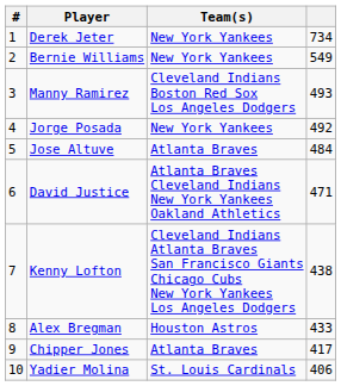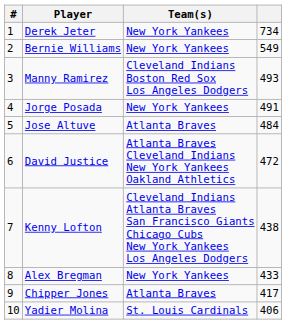 <table class="wikitable" style="float:left;">
 <tr>
 <th>#</th>
 <th>Player</th>
 <th>Team(s)</th>
 <th></th>
 </tr>
 <tr>
 <td>1</td>
 <td><a href='#'>Derek Jeter</a></td>
 <td><a href='#'>New York Yankees</a></td>
 <td>734</td>
 </tr>
 <tr>
 <td>2</td>
 <td><a href='#'>Bernie Williams</a></td>
 <td><a href='#'>New York Yankees</a></td>
 <td>549</td>
 </tr>
 <tr>
 <td>3</td>
 <td><a href='#'>Manny Ramirez</a></td>
 <td><a href='#'>Cleveland Indians</a><br><a href='#'>Boston Red Sox</a><br><a href='#'>Los Angeles Dodgers</a></td>
 <td>493</td>
 </tr>
 <tr>
 <td>4</td>
 <td><a href='#'>Jorge Posada</a></td>
 <td><a href='#'>New York Yankees</a></td>
-<td>492</td>
+<td>491</td>
 </tr>
 <tr>
 <td>5</td>
 <td><a href='#'>Jose Altuve</a></td>
 <td><a href='#'>Atlanta Braves</a></td>
 <td>484</td>
 </tr>
 <tr>
 <td>6</td>
 <td><a href='#'>David Justice</a></td>
 <td><a href='#'>Atlanta Braves</a><br><a href='#'>Cleveland Indians</a><br><a href='#'>New York Yankees</a><br><a href='#'>Oakland Athletics</a></td>
-<td>471</td>
+<td>472</td>
 </tr>
 <tr>
 <td>7</td>
 <td><a href='#'>Kenny Lofton</a></td>
 <td><a href='#'>Cleveland Indians</a><br><a href='#'>Atlanta Braves</a><br><a href='#'>San Francisco Giants</a><br><a href='#'>Chicago Cubs</a><br><a href='#'>New York Yankees</a><br><a href='#'>Los Angeles Dodgers</a></td>
 <td>438</td>
 </tr>
 <tr>
 <td>8</td>
 <td><a href='#'>Alex Bregman</a></td>
-<td><a href='#'>Houston Astros</a></td>
+<td><a href='#'>New York Yankees</a></td>
 <td>433</td>
 </tr>
 <tr>
 <td>9</td>
 <td><a href='#'>Chipper Jones</a></td>
 <td><a href='#'>Atlanta Braves</a></td>
 <td>417</td>
 </tr>
 <tr>
 <td>10</td>
 <td><a href='#'>Yadier Molina</a></td>
 <td><a href='#'>St. Louis Cardinals</a></td>
 <td>406</td>
 </tr>
 </table>
